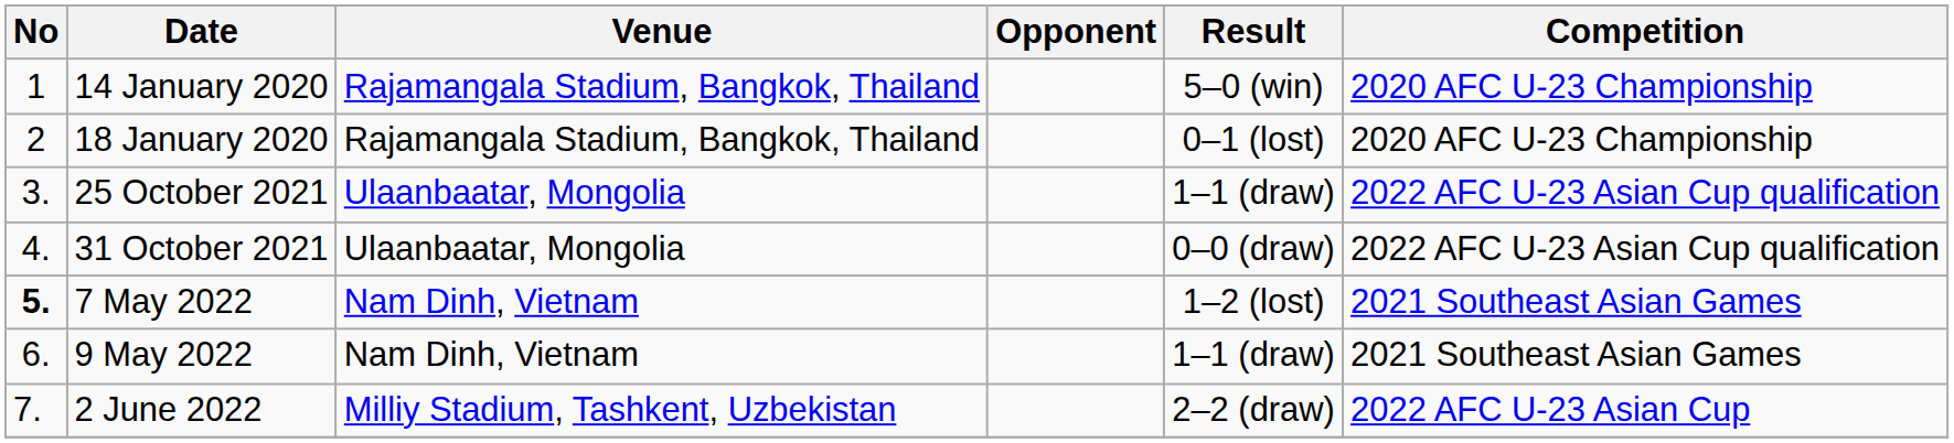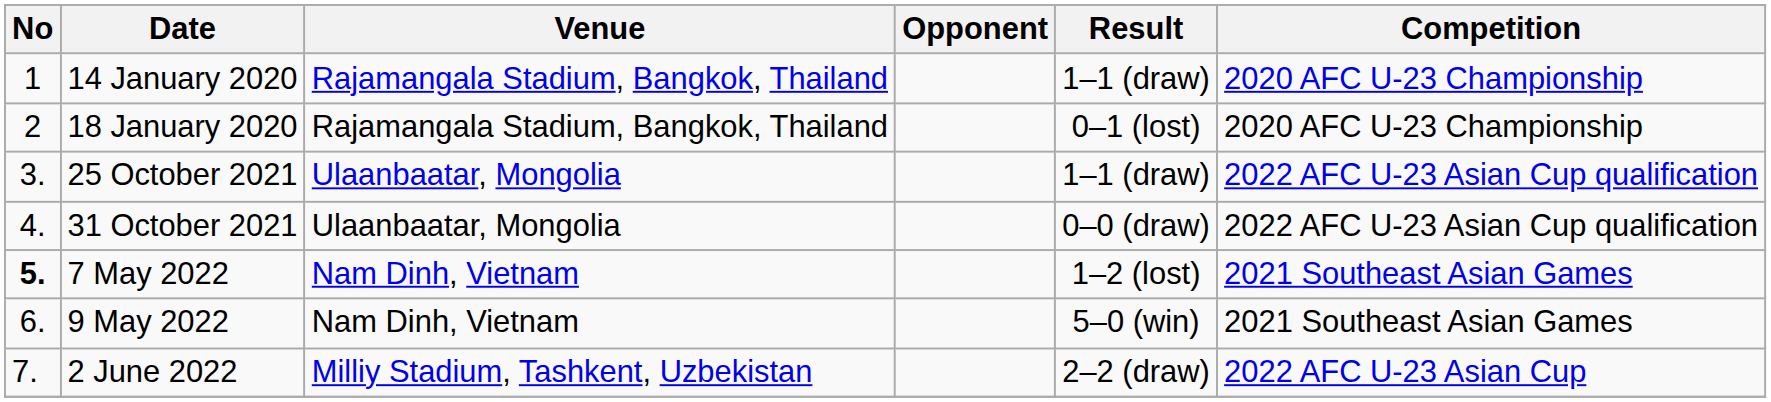 <table class="wikitable">
 <tr>
 <th>No</th>
 <th>Date</th>
 <th>Venue</th>
 <th>Opponent</th>
 <th>Result</th>
 <th>Competition</th>
 </tr>
 <tr>
 <td align="center">1</td>
 <td>14 January 2020</td>
 <td><a href='#'>Rajamangala Stadium</a>, <a href='#'>Bangkok</a>, <a href='#'>Thailand</a></td>
 <td></td>
-<td align=center>5–0 (win)</td>
+<td align="center">1–1 (draw)</td>
 <td><a href='#'>2020 AFC U-23 Championship</a></td>
 </tr>
 <tr>
 <td align="center">2</td>
 <td>18 January 2020</td>
 <td>Rajamangala Stadium, Bangkok, Thailand</td>
 <td></td>
 <td align="center">0–1 (lost)</td>
 <td>2020 AFC U-23 Championship</td>
 </tr>
 <tr>
 <td align="center">3.</td>
 <td>25 October 2021</td>
 <td><a href='#'>Ulaanbaatar</a>, <a href='#'>Mongolia</a></td>
 <td></td>
 <td align=center>1–1 (draw)</td>
 <td><a href='#'>2022 AFC U-23 Asian Cup qualification</a></td>
 </tr>
 <tr>
 <td align="center">4.</td>
 <td>31 October 2021</td>
 <td>Ulaanbaatar, Mongolia</td>
 <td></td>
 <td align=center>0–0 (draw)</td>
 <td>2022 AFC U-23 Asian Cup qualification</td>
 </tr>
 <tr>
 <td align="center"><strong>5.</strong></td>
 <td>7 May 2022</td>
 <td><a href='#'>Nam Dinh</a>, <a href='#'>Vietnam</a></td>
 <td></td>
 <td align=center>1–2 (lost)</td>
 <td><a href='#'>2021 Southeast Asian Games</a></td>
 </tr>
 <tr>
 <td align="center">6.</td>
 <td>9 May 2022</td>
 <td>Nam Dinh, Vietnam</td>
 <td></td>
-<td align="center">1–1 (draw)</td>
+<td align=center>5–0 (win)</td>
 <td>2021 Southeast Asian Games</td>
 </tr>
 <tr>
 <td>7.</td>
 <td>2 June 2022</td>
 <td><a href='#'>Milliy Stadium</a>, <a href='#'>Tashkent</a>, <a href='#'>Uzbekistan</a></td>
 <td></td>
 <td align=center>2–2 (draw)</td>
 <td><a href='#'>2022 AFC U-23 Asian Cup</a></td>
 </tr>
 <tr>
 </tr>
 <tr>
 </tr>
 </table>
